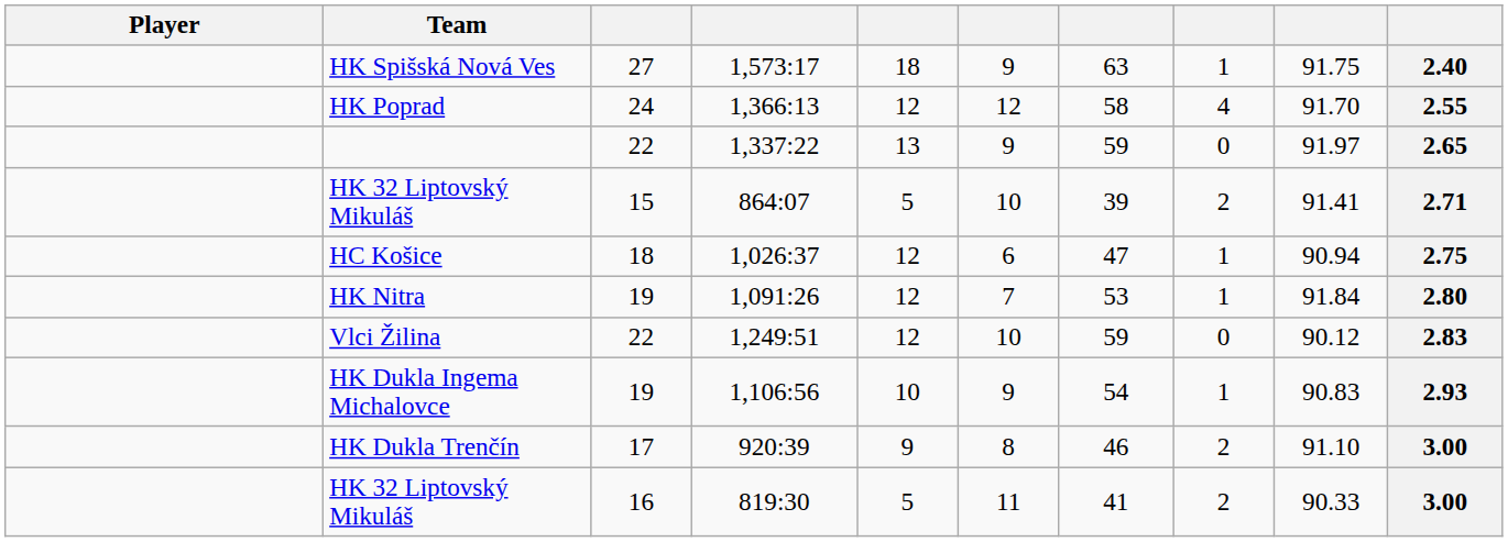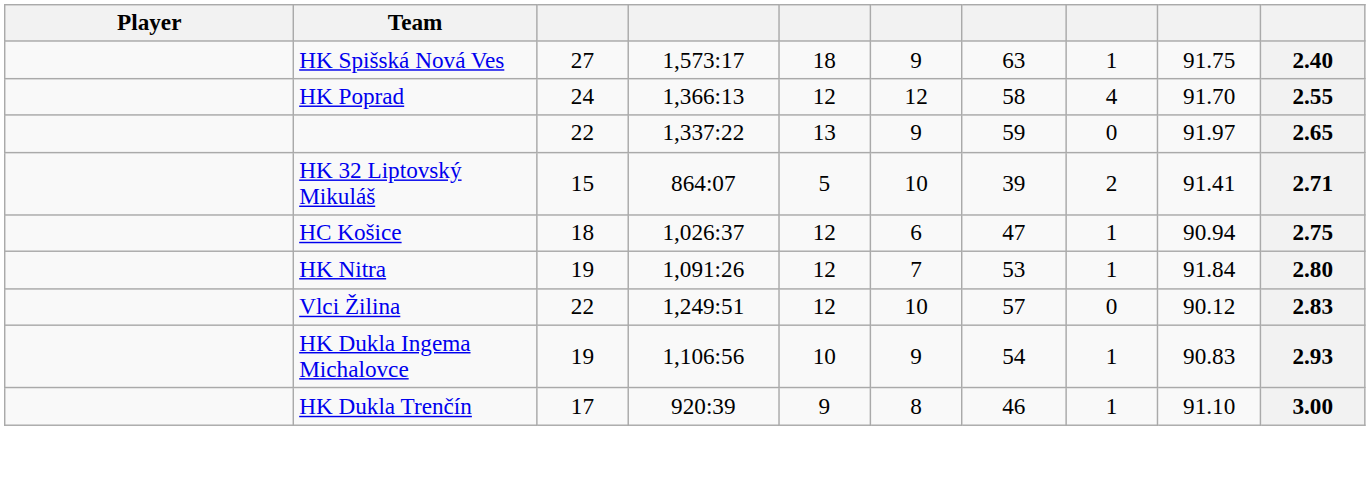 <table class="wikitable sortable" style="text-align: center">
 <tr>
 <th style="width: 12em;">Player</th>
 <th style="width: 10em;">Team</th>
 <th style="width: 3.5em;"></th>
 <th style="width: 6em;"></th>
 <th style="width: 3.5em;"></th>
 <th style="width: 3.5em;"></th>
 <th style="width: 4em;"></th>
 <th style="width: 3.5em;"></th>
 <th style="width: 4em;"></th>
 <th style="width: 4em;"></th>
 </tr>
 <tr>
 <td style="text-align:left;"></td>
 <td style="text-align:left;"><a href='#'>HK Spišská Nová Ves</a></td>
 <td>27</td>
 <td>1,573:17</td>
 <td>18</td>
 <td>9</td>
 <td>63</td>
 <td>1</td>
 <td>91.75</td>
 <th>2.40</th>
 </tr>
 <tr>
 <td style="text-align:left;"></td>
 <td style="text-align:left;"><a href='#'>HK Poprad</a></td>
 <td>24</td>
 <td>1,366:13</td>
 <td>12</td>
 <td>12</td>
 <td>58</td>
 <td>4</td>
 <td>91.70</td>
 <th>2.55</th>
 </tr>
 <tr>
 <td style="text-align:left;"></td>
 <td style="text-align:left;"></td>
 <td>22</td>
 <td>1,337:22</td>
 <td>13</td>
 <td>9</td>
 <td>59</td>
 <td>0</td>
 <td>91.97</td>
 <th>2.65</th>
 </tr>
 <tr>
 <td style="text-align:left;"></td>
 <td style="text-align:left;"><a href='#'>HK 32 Liptovský Mikuláš</a></td>
 <td>15</td>
 <td>864:07</td>
 <td>5</td>
 <td>10</td>
 <td>39</td>
 <td>2</td>
 <td>91.41</td>
 <th>2.71</th>
 </tr>
 <tr>
 <td style="text-align:left;"></td>
 <td style="text-align:left;"><a href='#'>HC Košice</a></td>
 <td>18</td>
 <td>1,026:37</td>
 <td>12</td>
 <td>6</td>
 <td>47</td>
 <td>1</td>
 <td>90.94</td>
 <th>2.75</th>
 </tr>
 <tr>
 <td style="text-align:left;"></td>
 <td style="text-align:left;"><a href='#'>HK Nitra</a></td>
 <td>19</td>
 <td>1,091:26</td>
 <td>12</td>
 <td>7</td>
 <td>53</td>
 <td>1</td>
 <td>91.84</td>
 <th>2.80</th>
 </tr>
 <tr>
 <td style="text-align:left;"></td>
 <td style="text-align:left;"><a href='#'>Vlci Žilina</a></td>
 <td>22</td>
 <td>1,249:51</td>
 <td>12</td>
 <td>10</td>
-<td>59</td>
+<td>57</td>
 <td>0</td>
 <td>90.12</td>
 <th>2.83</th>
 </tr>
 <tr>
 <td style="text-align:left;"></td>
 <td style="text-align:left;"><a href='#'>HK Dukla Ingema Michalovce</a></td>
 <td>19</td>
 <td>1,106:56</td>
 <td>10</td>
 <td>9</td>
 <td>54</td>
 <td>1</td>
 <td>90.83</td>
 <th>2.93</th>
 </tr>
 <tr>
 <td style="text-align:left;"></td>
 <td style="text-align:left;"><a href='#'>HK Dukla Trenčín</a></td>
 <td>17</td>
 <td>920:39</td>
 <td>9</td>
 <td>8</td>
 <td>46</td>
-<td>2</td>
+<td>1</td>
 <td>91.10</td>
 <th>3.00</th>
 </tr>
-<tr>
-<td style="text-align:left;"></td>
-<td style="text-align:left;"><a href='#'>HK 32 Liptovský Mikuláš</a></td>
-<td>16</td>
-<td>819:30</td>
-<td>5</td>
-<td>11</td>
-<td>41</td>
-<td>2</td>
-<td>90.33</td>
-<th>3.00</th>
-</tr>
 </table>
